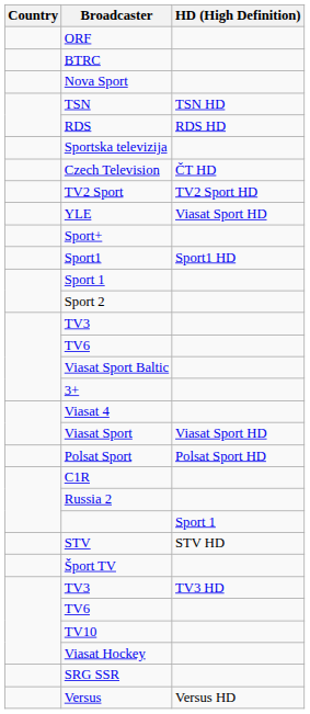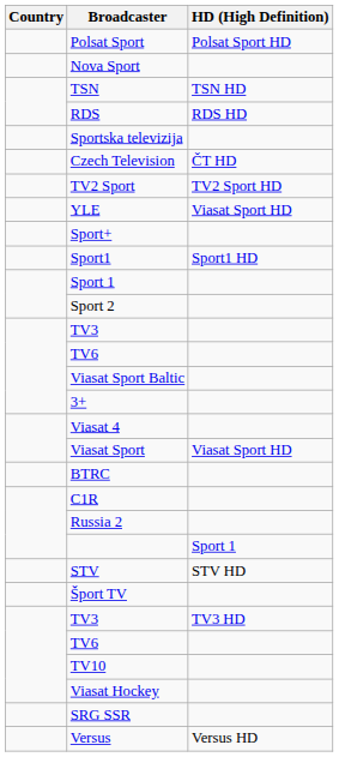 <table class="wikitable">
 <tr>
 <th align=center>Country</th>
 <th align=center>Broadcaster</th>
 <th align=center>HD (High Definition)</th>
 </tr>
 <tr>
-<td align=left></td>
-<td><a href='#'>ORF</a></td>
 <td></td>
-</tr>
-<tr>
-<td align=left></td>
-<td><a href='#'>BTRC</a></td>
-<td></td>
+<td><a href='#'>Polsat Sport</a></td>
+<td><a href='#'>Polsat Sport HD</a></td>
 </tr>
 <tr>
 <td alight=left></td>
 <td><a href='#'>Nova Sport</a></td>
 <td></td>
 </tr>
 <tr>
 <td style="text-align:left;" rowspan="2"></td>
 <td><a href='#'>TSN</a></td>
 <td><a href='#'>TSN HD</a></td>
 </tr>
 <tr>
 <td><a href='#'>RDS</a></td>
 <td><a href='#'>RDS HD</a></td>
 </tr>
 <tr>
 <td align=left></td>
 <td><a href='#'>Sportska televizija</a></td>
 <td></td>
 </tr>
 <tr>
 <td></td>
 <td><a href='#'>Czech Television</a></td>
 <td><a href='#'>ČT HD</a></td>
 </tr>
 <tr>
 <td></td>
 <td><a href='#'>TV2 Sport</a></td>
 <td><a href='#'>TV2 Sport HD</a></td>
 </tr>
 <tr>
 <td></td>
 <td><a href='#'>YLE</a></td>
 <td><a href='#'>Viasat Sport HD</a></td>
 </tr>
 <tr>
 <td></td>
 <td><a href='#'>Sport+</a></td>
 <td></td>
 </tr>
 <tr>
 <td></td>
 <td><a href='#'>Sport1</a></td>
 <td><a href='#'>Sport1 HD</a></td>
 </tr>
 <tr>
 <td style="text-align:left;" rowspan="2"></td>
 <td><a href='#'>Sport 1</a></td>
 <td></td>
 </tr>
 <tr>
 <td>Sport 2</td>
 <td></td>
 </tr>
 <tr>
 <td style="text-align:left;" rowspan="4"></td>
 <td><a href='#'>TV3</a></td>
 <td></td>
 </tr>
 <tr>
 <td><a href='#'>TV6</a></td>
 <td></td>
 </tr>
 <tr>
 <td><a href='#'>Viasat Sport Baltic</a></td>
 <td></td>
 </tr>
 <tr>
 <td><a href='#'>3+</a></td>
 <td></td>
 </tr>
 <tr>
 <td style="text-align:left;" rowspan="2"></td>
 <td><a href='#'>Viasat 4</a></td>
 <td></td>
 </tr>
 <tr>
 <td><a href='#'>Viasat Sport</a></td>
 <td><a href='#'>Viasat Sport HD</a></td>
 </tr>
 <tr>
+<td align=left></td>
+<td><a href='#'>BTRC</a></td>
 <td></td>
-<td><a href='#'>Polsat Sport</a></td>
-<td><a href='#'>Polsat Sport HD</a></td>
 </tr>
 <tr>
 <td style="text-align:left;" rowspan="3"></td>
 <td><a href='#'>C1R</a></td>
 <td></td>
 </tr>
 <tr>
 <td><a href='#'>Russia 2</a></td>
 <td></td>
 </tr>
 <tr>
 <td></td>
 <td><a href='#'>Sport 1</a></td>
 </tr>
 <tr>
 <td></td>
 <td><a href='#'>STV</a></td>
 <td>STV HD</td>
 </tr>
 <tr>
 <td></td>
 <td><a href='#'>Šport TV</a></td>
 <td></td>
 </tr>
 <tr>
 <td style="text-align:left;" rowspan="4"></td>
 <td><a href='#'>TV3</a></td>
 <td><a href='#'>TV3 HD</a></td>
 </tr>
 <tr>
 <td><a href='#'>TV6</a></td>
 <td></td>
 </tr>
 <tr>
 <td><a href='#'>TV10</a></td>
 <td></td>
 </tr>
 <tr>
 <td><a href='#'>Viasat Hockey</a></td>
 <td></td>
 </tr>
 <tr>
 <td></td>
 <td><a href='#'>SRG SSR</a></td>
 <td></td>
 </tr>
 <tr>
 <td></td>
 <td><a href='#'>Versus</a></td>
 <td>Versus HD</td>
 </tr>
 </table>
